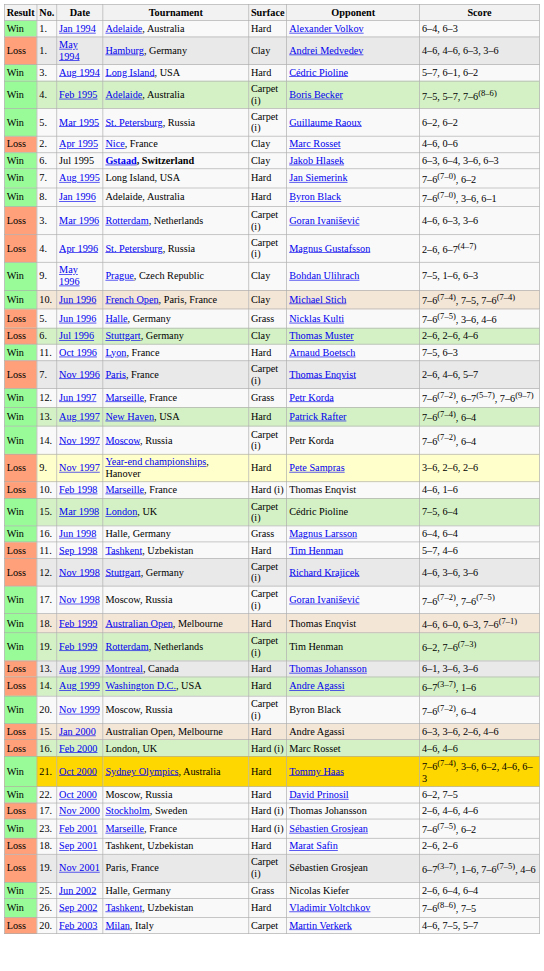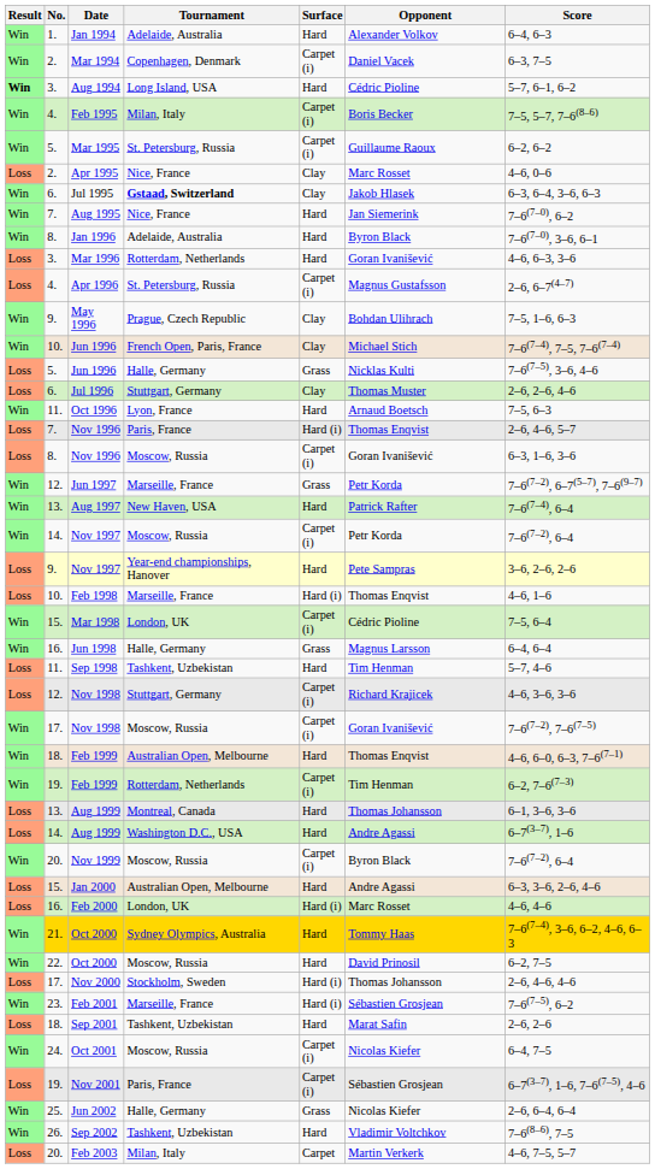 <table class="sortable wikitable">
 <tr>
 <th style=width:40px>Result</th>
 <th style=width:20px class=unsortable>No.</th>
 <th style=width:65px>Date</th>
 <th style=width:220px>Tournament</th>
 <th style=width:50px>Surface</th>
 <th style=width:200px>Opponent</th>
 <th style=width:180px class=unsortable>Score</th>
 </tr>
 <tr>
 <td style=background:#98fb98>Win</td>
 <td>1.</td>
 <td><a href='#'>Jan 1994</a></td>
 <td><a href='#'>Adelaide</a>, Australia</td>
 <td>Hard</td>
 <td> <a href='#'>Alexander Volkov</a></td>
 <td>6–4, 6–3</td>
 </tr>
-<tr style=background:#e9e9e9>
-<td style=background:#ffa07a>Loss</td>
-<td>1.</td>
-<td><a href='#'>May 1994</a></td>
-<td><a href='#'>Hamburg</a>, Germany</td>
-<td>Clay</td>
-<td> <a href='#'>Andrei Medvedev</a></td>
-<td>4–6, 4–6, 6–3, 3–6</td>
+<tr>
+<td style=background:#98fb98>Win</td>
+<td>2.</td>
+<td><a href='#'>Mar 1994</a></td>
+<td><a href='#'>Copenhagen</a>, Denmark</td>
+<td>Carpet (i)</td>
+<td> <a href='#'>Daniel Vacek</a></td>
+<td>6–3, 7–5</td>
 </tr>
 <tr>
-<td style=background:#98fb98>Win</td>
+<td style=background:#98fb98><strong>Win</strong></td>
 <td>3.</td>
 <td><a href='#'>Aug 1994</a></td>
 <td><a href='#'>Long Island</a>, USA</td>
 <td>Hard</td>
 <td> <a href='#'>Cédric Pioline</a></td>
 <td>5–7, 6–1, 6–2</td>
 </tr>
 <tr style=background:#d4f1c5>
 <td style=background:#98fb98>Win</td>
 <td>4.</td>
 <td><a href='#'>Feb 1995</a></td>
-<td><a href='#'>Adelaide</a>, Australia</td>
+<td><a href='#'>Milan</a>, Italy</td>
 <td>Carpet (i)</td>
 <td> <a href='#'>Boris Becker</a></td>
 <td>7–5, 5–7, 7–6<sup>(8–6)</sup></td>
 </tr>
 <tr>
 <td style=background:#98fb98>Win</td>
 <td>5.</td>
 <td><a href='#'>Mar 1995</a></td>
 <td><a href='#'>St. Petersburg</a>, Russia</td>
 <td>Carpet (i)</td>
 <td> <a href='#'>Guillaume Raoux</a></td>
 <td>6–2, 6–2</td>
 </tr>
 <tr>
 <td style=background:#ffa07a>Loss</td>
 <td>2.</td>
 <td><a href='#'>Apr 1995</a></td>
 <td><a href='#'>Nice</a>, France</td>
 <td>Clay</td>
 <td> <a href='#'>Marc Rosset</a></td>
 <td>4–6, 0–6</td>
 </tr>
 <tr>
 <td style=background:#98fb98>Win</td>
 <td>6.</td>
 <td>Jul 1995</td>
 <td><strong><a href='#'>Gstaad</a>, Switzerland</strong></td>
 <td>Clay</td>
 <td> <a href='#'>Jakob Hlasek</a></td>
 <td>6–3, 6–4, 3–6, 6–3</td>
 </tr>
 <tr>
 <td style=background:#98fb98>Win</td>
 <td>7.</td>
 <td><a href='#'>Aug 1995</a></td>
-<td>Long Island, USA</td>
+<td><a href='#'>Nice</a>, France</td>
 <td>Hard</td>
 <td> <a href='#'>Jan Siemerink</a></td>
 <td>7–6<sup>(7–0)</sup>, 6–2</td>
 </tr>
 <tr>
 <td style=background:#98fb98>Win</td>
 <td>8.</td>
 <td><a href='#'>Jan 1996</a></td>
 <td>Adelaide, Australia</td>
 <td>Hard</td>
 <td> <a href='#'>Byron Black</a></td>
 <td>7–6<sup>(7–0)</sup>, 3–6, 6–1</td>
 </tr>
 <tr>
 <td style=background:#ffa07a>Loss</td>
 <td>3.</td>
 <td><a href='#'>Mar 1996</a></td>
 <td><a href='#'>Rotterdam</a>, Netherlands</td>
-<td>Carpet (i)</td>
+<td>Hard</td>
 <td> <a href='#'>Goran Ivanišević</a></td>
 <td>4–6, 6–3, 3–6</td>
 </tr>
 <tr>
 <td style=background:#ffa07a>Loss</td>
 <td>4.</td>
 <td><a href='#'>Apr 1996</a></td>
 <td><a href='#'>St. Petersburg</a>, Russia</td>
 <td>Carpet (i)</td>
 <td> <a href='#'>Magnus Gustafsson</a></td>
 <td>2–6, 6–7<sup>(4–7)</sup></td>
 </tr>
 <tr>
 <td style=background:#98fb98>Win</td>
 <td>9.</td>
 <td><a href='#'>May 1996</a></td>
 <td><a href='#'>Prague</a>, Czech Republic</td>
 <td>Clay</td>
 <td> <a href='#'>Bohdan Ulihrach</a></td>
 <td>7–5, 1–6, 6–3</td>
 </tr>
 <tr style=background:#f3e6d7>
 <td style=background:#98fb98>Win</td>
 <td>10.</td>
 <td><a href='#'>Jun 1996</a></td>
 <td><a href='#'>French Open</a>, Paris, France</td>
 <td>Clay</td>
 <td> <a href='#'>Michael Stich</a></td>
 <td>7–6<sup>(7–4)</sup>, 7–5, 7–6<sup>(7–4)</sup></td>
 </tr>
 <tr>
 <td style=background:#ffa07a>Loss</td>
 <td>5.</td>
 <td><a href='#'>Jun 1996</a></td>
 <td><a href='#'>Halle</a>, Germany</td>
 <td>Grass</td>
 <td> <a href='#'>Nicklas Kulti</a></td>
 <td>7–6<sup>(7–5)</sup>, 3–6, 4–6</td>
 </tr>
 <tr style=background:#d4f1c5>
 <td style=background:#ffa07a>Loss</td>
 <td>6.</td>
 <td><a href='#'>Jul 1996</a></td>
 <td><a href='#'>Stuttgart</a>, Germany</td>
 <td>Clay</td>
 <td> <a href='#'>Thomas Muster</a></td>
 <td>2–6, 2–6, 4–6</td>
 </tr>
 <tr>
 <td style=background:#98fb98>Win</td>
 <td>11.</td>
 <td><a href='#'>Oct 1996</a></td>
 <td><a href='#'>Lyon</a>, France</td>
 <td>Hard</td>
 <td> <a href='#'>Arnaud Boetsch</a></td>
 <td>7–5, 6–3</td>
 </tr>
 <tr style=background:#e9e9e9>
 <td style=background:#ffa07a>Loss</td>
 <td>7.</td>
 <td><a href='#'>Nov 1996</a></td>
 <td><a href='#'>Paris</a>, France</td>
-<td>Carpet (i)</td>
+<td>Hard (i)</td>
 <td> <a href='#'>Thomas Enqvist</a></td>
 <td>2–6, 4–6, 5–7</td>
+</tr>
+<tr>
+<td style=background:#ffa07a>Loss</td>
+<td>8.</td>
+<td><a href='#'>Nov 1996</a></td>
+<td><a href='#'>Moscow</a>, Russia</td>
+<td>Carpet (i)</td>
+<td> Goran Ivanišević</td>
+<td>6–3, 1–6, 3–6</td>
 </tr>
 <tr>
 <td style=background:#98fb98>Win</td>
 <td>12.</td>
 <td><a href='#'>Jun 1997</a></td>
 <td><a href='#'>Marseille</a>, France</td>
 <td>Grass</td>
 <td> <a href='#'>Petr Korda</a></td>
 <td>7–6<sup>(7–2)</sup>, 6–7<sup>(5–7)</sup>, 7–6<sup>(9–7)</sup></td>
 </tr>
 <tr style=background:#d4f1c5>
 <td style=background:#98fb98>Win</td>
 <td>13.</td>
 <td><a href='#'>Aug 1997</a></td>
 <td><a href='#'>New Haven</a>, USA</td>
 <td>Hard</td>
 <td> <a href='#'>Patrick Rafter</a></td>
 <td>7–6<sup>(7–4)</sup>, 6–4</td>
 </tr>
 <tr>
 <td style=background:#98fb98>Win</td>
 <td>14.</td>
 <td><a href='#'>Nov 1997</a></td>
 <td><a href='#'>Moscow</a>, Russia</td>
 <td>Carpet (i)</td>
 <td> Petr Korda</td>
 <td>7–6<sup>(7–2)</sup>, 6–4</td>
 </tr>
 <tr style=background:#ffffcc>
 <td style=background:#ffa07a>Loss</td>
 <td>9.</td>
 <td><a href='#'>Nov 1997</a></td>
 <td><a href='#'>Year-end championships</a>, Hanover</td>
 <td>Hard</td>
 <td> <a href='#'>Pete Sampras</a></td>
 <td>3–6, 2–6, 2–6</td>
 </tr>
 <tr>
 <td style=background:#ffa07a>Loss</td>
 <td>10.</td>
 <td><a href='#'>Feb 1998</a></td>
 <td><a href='#'>Marseille</a>, France</td>
 <td>Hard (i)</td>
 <td> Thomas Enqvist</td>
 <td>4–6, 1–6</td>
 </tr>
 <tr style=background:#d4f1c5>
 <td style=background:#98fb98>Win</td>
 <td>15.</td>
 <td><a href='#'>Mar 1998</a></td>
 <td><a href='#'>London</a>, UK</td>
 <td>Carpet (i)</td>
 <td> Cédric Pioline</td>
 <td>7–5, 6–4</td>
 </tr>
 <tr>
 <td style=background:#98fb98>Win</td>
 <td>16.</td>
 <td><a href='#'>Jun 1998</a></td>
 <td>Halle, Germany</td>
 <td>Grass</td>
 <td> <a href='#'>Magnus Larsson</a></td>
 <td>6–4, 6–4</td>
 </tr>
 <tr>
 <td style=background:#ffa07a>Loss</td>
 <td>11.</td>
 <td><a href='#'>Sep 1998</a></td>
 <td><a href='#'>Tashkent</a>, Uzbekistan</td>
 <td>Hard</td>
 <td> <a href='#'>Tim Henman</a></td>
 <td>5–7, 4–6</td>
 </tr>
 <tr style=background:#e9e9e9>
 <td style=background:#ffa07a>Loss</td>
 <td>12.</td>
 <td><a href='#'>Nov 1998</a></td>
 <td><a href='#'>Stuttgart</a>, Germany</td>
 <td>Carpet (i)</td>
 <td> <a href='#'>Richard Krajicek</a></td>
 <td>4–6, 3–6, 3–6</td>
 </tr>
 <tr>
 <td style=background:#98fb98>Win</td>
 <td>17.</td>
 <td><a href='#'>Nov 1998</a></td>
 <td>Moscow, Russia</td>
 <td>Carpet (i)</td>
 <td> <a href='#'>Goran Ivanišević</a></td>
 <td>7–6<sup>(7–2)</sup>, 7–6<sup>(7–5)</sup></td>
 </tr>
 <tr style=background:#f3e6d7>
 <td style=background:#98fb98>Win</td>
 <td>18.</td>
 <td><a href='#'>Feb 1999</a></td>
 <td><a href='#'>Australian Open</a>, Melbourne</td>
 <td>Hard</td>
 <td> Thomas Enqvist</td>
 <td>4–6, 6–0, 6–3, 7–6<sup>(7–1)</sup></td>
 </tr>
 <tr style=background:#d4f1c5>
 <td style=background:#98fb98>Win</td>
 <td>19.</td>
 <td><a href='#'>Feb 1999</a></td>
 <td><a href='#'>Rotterdam</a>, Netherlands</td>
 <td>Carpet (i)</td>
 <td> Tim Henman</td>
 <td>6–2, 7–6<sup>(7–3)</sup></td>
 </tr>
 <tr style=background:#e9e9e9>
 <td style=background:#ffa07a>Loss</td>
 <td>13.</td>
 <td><a href='#'>Aug 1999</a></td>
 <td><a href='#'>Montreal</a>, Canada</td>
 <td>Hard</td>
 <td> <a href='#'>Thomas Johansson</a></td>
 <td>6–1, 3–6, 3–6</td>
 </tr>
 <tr style=background:#d4f1c5>
 <td style=background:#ffa07a>Loss</td>
 <td>14.</td>
 <td><a href='#'>Aug 1999</a></td>
 <td><a href='#'>Washington D.C.</a>, USA</td>
 <td>Hard</td>
 <td> <a href='#'>Andre Agassi</a></td>
 <td>6–7<sup>(3–7)</sup>, 1–6</td>
 </tr>
 <tr>
 <td style=background:#98fb98>Win</td>
 <td>20.</td>
 <td><a href='#'>Nov 1999</a></td>
 <td>Moscow, Russia</td>
 <td>Carpet (i)</td>
 <td> Byron Black</td>
 <td>7–6<sup>(7–2)</sup>, 6–4</td>
 </tr>
 <tr style=background:#f3e6d7>
 <td style=background:#ffa07a>Loss</td>
 <td>15.</td>
 <td><a href='#'>Jan 2000</a></td>
 <td>Australian Open, Melbourne</td>
 <td>Hard</td>
 <td> Andre Agassi</td>
 <td>6–3, 3–6, 2–6, 4–6</td>
 </tr>
 <tr style=background:#d4f1c5>
 <td style=background:#ffa07a>Loss</td>
 <td>16.</td>
 <td><a href='#'>Feb 2000</a></td>
 <td>London, UK</td>
 <td>Hard (i)</td>
 <td> Marc Rosset</td>
 <td>4–6, 4–6</td>
 </tr>
 <tr bgcolor=gold>
 <td style=background:#98fb98>Win</td>
 <td>21.</td>
 <td><a href='#'>Oct 2000</a></td>
 <td><a href='#'>Sydney Olympics</a>, Australia</td>
 <td>Hard</td>
 <td> <a href='#'>Tommy Haas</a></td>
 <td>7–6<sup>(7–4)</sup>, 3–6, 6–2, 4–6, 6–3</td>
 </tr>
 <tr>
 <td style=background:#98fb98>Win</td>
 <td>22.</td>
 <td><a href='#'>Oct 2000</a></td>
 <td>Moscow, Russia</td>
 <td>Hard</td>
 <td> <a href='#'>David Prinosil</a></td>
 <td>6–2, 7–5</td>
 </tr>
 <tr>
 <td style=background:#ffa07a>Loss</td>
 <td>17.</td>
 <td><a href='#'>Nov 2000</a></td>
 <td><a href='#'>Stockholm</a>, Sweden</td>
 <td>Hard (i)</td>
 <td> Thomas Johansson</td>
 <td>2–6, 4–6, 4–6</td>
 </tr>
 <tr>
 <td style=background:#98fb98>Win</td>
 <td>23.</td>
 <td><a href='#'>Feb 2001</a></td>
 <td><a href='#'>Marseille</a>, France</td>
 <td>Hard (i)</td>
 <td> <a href='#'>Sébastien Grosjean</a></td>
 <td>7–6<sup>(7–5)</sup>, 6–2</td>
 </tr>
 <tr>
 <td style=background:#ffa07a>Loss</td>
 <td>18.</td>
 <td><a href='#'>Sep 2001</a></td>
 <td>Tashkent, Uzbekistan</td>
 <td>Hard</td>
 <td> <a href='#'>Marat Safin</a></td>
 <td>2–6, 2–6</td>
 </tr>
+<tr>
+<td style=background:#98fb98>Win</td>
+<td>24.</td>
+<td><a href='#'>Oct 2001</a></td>
+<td>Moscow, Russia</td>
+<td>Carpet (i)</td>
+<td> <a href='#'>Nicolas Kiefer</a></td>
+<td>6–4, 7–5</td>
+</tr>
 <tr style=background:#e9e9e9>
 <td style=background:#ffa07a>Loss</td>
 <td>19.</td>
 <td><a href='#'>Nov 2001</a></td>
 <td>Paris, France</td>
 <td>Carpet (i)</td>
 <td> Sébastien Grosjean</td>
 <td>6–7<sup>(3–7)</sup>, 1–6, 7–6<sup>(7–5)</sup>, 4–6</td>
 </tr>
 <tr>
 <td style=background:#98fb98>Win</td>
 <td>25.</td>
 <td><a href='#'>Jun 2002</a></td>
 <td>Halle, Germany</td>
 <td>Grass</td>
 <td> Nicolas Kiefer</td>
 <td>2–6, 6–4, 6–4</td>
 </tr>
 <tr>
 <td style=background:#98fb98>Win</td>
 <td>26.</td>
 <td><a href='#'>Sep 2002</a></td>
 <td><a href='#'>Tashkent</a>, Uzbekistan</td>
 <td>Hard</td>
 <td> <a href='#'>Vladimir Voltchkov</a></td>
 <td>7–6<sup>(8–6)</sup>, 7–5</td>
 </tr>
 <tr>
 <td style=background:#ffa07a>Loss</td>
 <td>20.</td>
 <td><a href='#'>Feb 2003</a></td>
 <td><a href='#'>Milan</a>, Italy</td>
 <td>Carpet</td>
 <td> <a href='#'>Martin Verkerk</a></td>
 <td>4–6, 7–5, 5–7</td>
 </tr>
 </table>
